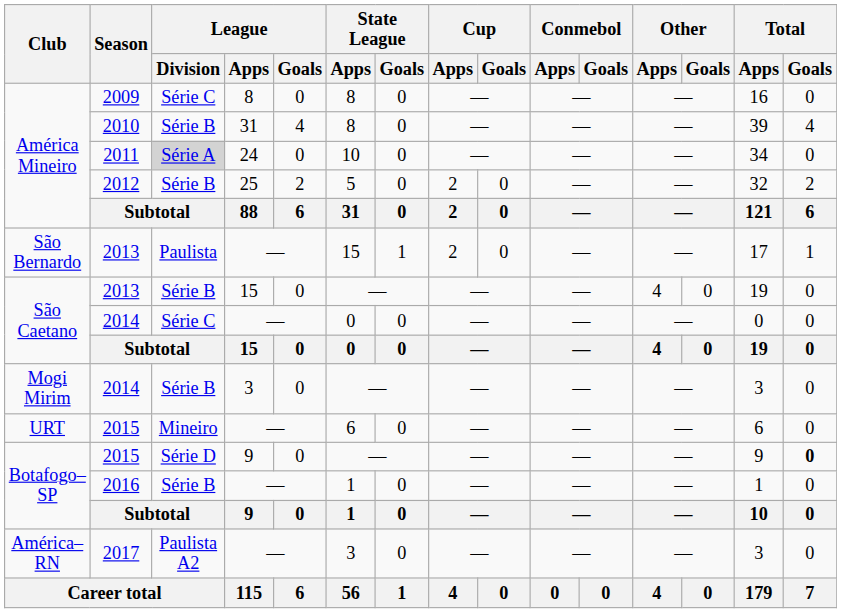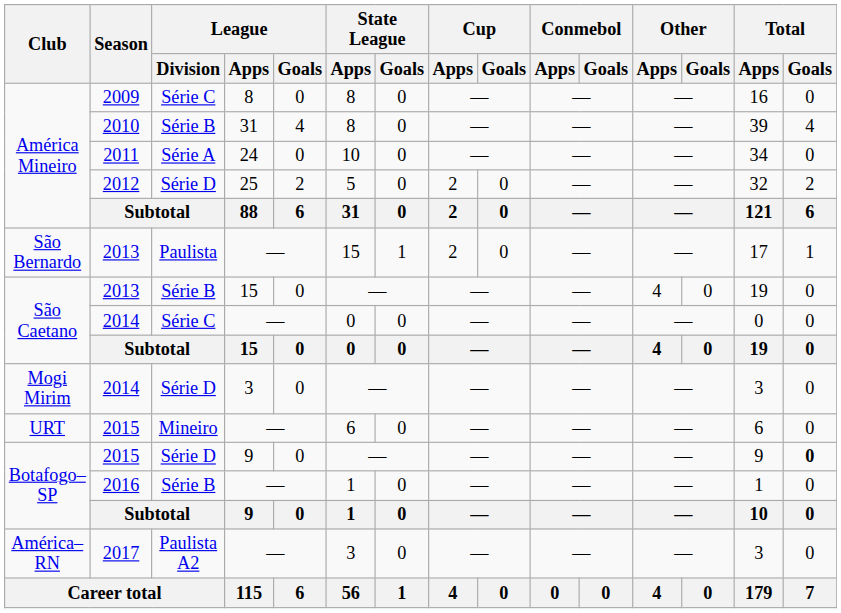 <table class="wikitable" style="text-align: center;">
 <tr>
 <th rowspan="2">Club</th>
 <th rowspan="2">Season</th>
 <th colspan="3">League</th>
 <th colspan="2">State League</th>
 <th colspan="2">Cup</th>
 <th colspan="2">Conmebol</th>
 <th colspan="2">Other</th>
 <th colspan="2">Total</th>
 </tr>
 <tr>
 <th>Division</th>
 <th>Apps</th>
 <th>Goals</th>
 <th>Apps</th>
 <th>Goals</th>
 <th>Apps</th>
 <th>Goals</th>
 <th>Apps</th>
 <th>Goals</th>
 <th>Apps</th>
 <th>Goals</th>
 <th>Apps</th>
 <th>Goals</th>
 </tr>
 <tr>
 <td rowspan=5 valign="center"><a href='#'>América Mineiro</a></td>
 <td><a href='#'>2009</a></td>
 <td><a href='#'>Série C</a></td>
 <td>8</td>
 <td>0</td>
 <td>8</td>
 <td>0</td>
 <td colspan="2">—</td>
 <td colspan="2">—</td>
 <td colspan="2">—</td>
 <td>16</td>
 <td>0</td>
 </tr>
 <tr>
 <td><a href='#'>2010</a></td>
 <td><a href='#'>Série B</a></td>
 <td>31</td>
 <td>4</td>
 <td>8</td>
 <td>0</td>
 <td colspan="2">—</td>
 <td colspan="2">—</td>
 <td colspan="2">—</td>
 <td>39</td>
 <td>4</td>
 </tr>
 <tr>
 <td><a href='#'>2011</a></td>
-<td style="background: lightgrey;"><a href='#'>Série A</a></td>
+<td><a href='#'>Série A</a></td>
 <td>24</td>
 <td>0</td>
 <td>10</td>
 <td>0</td>
 <td colspan="2">—</td>
 <td colspan="2">—</td>
 <td colspan="2">—</td>
 <td>34</td>
 <td>0</td>
 </tr>
 <tr>
 <td><a href='#'>2012</a></td>
-<td><a href='#'>Série B</a></td>
+<td><a href='#'>Série D</a></td>
 <td>25</td>
 <td>2</td>
 <td>5</td>
 <td>0</td>
 <td>2</td>
 <td>0</td>
 <td colspan="2">—</td>
 <td colspan="2">—</td>
 <td>32</td>
 <td>2</td>
 </tr>
 <tr>
 <th colspan="2"><strong>Subtotal</strong></th>
 <th>88</th>
 <th>6</th>
 <th>31</th>
 <th>0</th>
 <th>2</th>
 <th>0</th>
 <th colspan="2">—</th>
 <th colspan="2">—</th>
 <th>121</th>
 <th>6</th>
 </tr>
 <tr>
 <td valign="center"><a href='#'>São Bernardo</a></td>
 <td><a href='#'>2013</a></td>
 <td><a href='#'>Paulista</a></td>
 <td colspan="2">—</td>
 <td>15</td>
 <td>1</td>
 <td>2</td>
 <td>0</td>
 <td colspan="2">—</td>
 <td colspan="2">—</td>
 <td>17</td>
 <td>1</td>
 </tr>
 <tr>
 <td rowspan=3 valign="center"><a href='#'>São Caetano</a></td>
 <td><a href='#'>2013</a></td>
 <td><a href='#'>Série B</a></td>
 <td>15</td>
 <td>0</td>
 <td colspan="2">—</td>
 <td colspan="2">—</td>
 <td colspan="2">—</td>
 <td>4</td>
 <td>0</td>
 <td>19</td>
 <td>0</td>
 </tr>
 <tr>
 <td><a href='#'>2014</a></td>
 <td><a href='#'>Série C</a></td>
 <td colspan="2">—</td>
 <td>0</td>
 <td>0</td>
 <td colspan="2">—</td>
 <td colspan="2">—</td>
 <td colspan="2">—</td>
 <td>0</td>
 <td>0</td>
 </tr>
 <tr>
 <th colspan="2"><strong>Subtotal</strong></th>
 <th>15</th>
 <th>0</th>
 <th>0</th>
 <th>0</th>
 <th colspan="2">—</th>
 <th colspan="2">—</th>
 <th>4</th>
 <th>0</th>
 <th>19</th>
 <th>0</th>
 </tr>
 <tr>
 <td valign="center"><a href='#'>Mogi Mirim</a></td>
 <td><a href='#'>2014</a></td>
-<td><a href='#'>Série B</a></td>
+<td><a href='#'>Série D</a></td>
 <td>3</td>
 <td>0</td>
 <td colspan="2">—</td>
 <td colspan="2">—</td>
 <td colspan="2">—</td>
 <td colspan="2">—</td>
 <td>3</td>
 <td>0</td>
 </tr>
 <tr>
 <td valign="center"><a href='#'>URT</a></td>
 <td><a href='#'>2015</a></td>
 <td><a href='#'>Mineiro</a></td>
 <td colspan="2">—</td>
 <td>6</td>
 <td>0</td>
 <td colspan="2">—</td>
 <td colspan="2">—</td>
 <td colspan="2">—</td>
 <td>6</td>
 <td>0</td>
 </tr>
 <tr>
 <td rowspan=3 valign="center"><a href='#'>Botafogo–SP</a></td>
 <td><a href='#'>2015</a></td>
 <td><a href='#'>Série D</a></td>
 <td>9</td>
 <td>0</td>
 <td colspan="2">—</td>
 <td colspan="2">—</td>
 <td colspan="2">—</td>
 <td colspan="2">—</td>
 <td>9</td>
 <td><strong>0</strong></td>
 </tr>
 <tr>
 <td><a href='#'>2016</a></td>
 <td><a href='#'>Série B</a></td>
 <td colspan="2">—</td>
 <td>1</td>
 <td>0</td>
 <td colspan="2">—</td>
 <td colspan="2">—</td>
 <td colspan="2">—</td>
 <td>1</td>
 <td>0</td>
 </tr>
 <tr>
 <th colspan="2"><strong>Subtotal</strong></th>
 <th>9</th>
 <th>0</th>
 <th>1</th>
 <th>0</th>
 <th colspan="2">—</th>
 <th colspan="2">—</th>
 <th colspan="2">—</th>
 <th>10</th>
 <th>0</th>
 </tr>
 <tr>
 <td valign="center"><a href='#'>América–RN</a></td>
 <td><a href='#'>2017</a></td>
 <td><a href='#'>Paulista A2</a></td>
 <td colspan="2">—</td>
 <td>3</td>
 <td>0</td>
 <td colspan="2">—</td>
 <td colspan="2">—</td>
 <td colspan="2">—</td>
 <td>3</td>
 <td>0</td>
 </tr>
 <tr>
 <th colspan="3"><strong>Career total</strong></th>
 <th>115</th>
 <th>6</th>
 <th>56</th>
 <th>1</th>
 <th>4</th>
 <th>0</th>
 <th>0</th>
 <th>0</th>
 <th>4</th>
 <th>0</th>
 <th>179</th>
 <th>7</th>
 </tr>
 </table>
